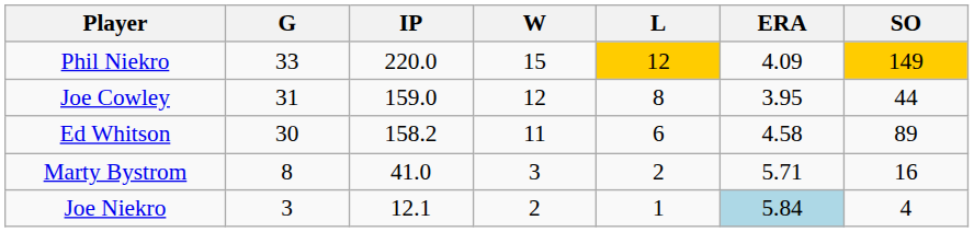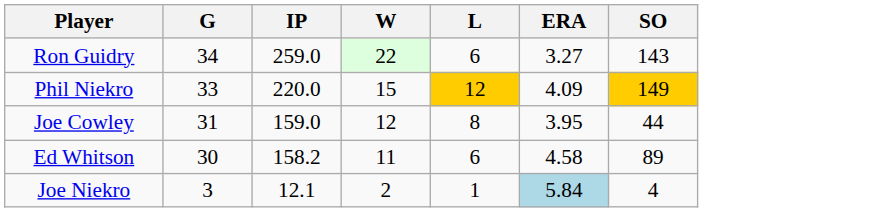 <table class="wikitable sortable">
 <tr>
 <th bgcolor="#DDDDFF" width="16%">Player</th>
 <th bgcolor="#DDDDFF" width="9%">G</th>
 <th bgcolor="#DDDDFF" width="9%">IP</th>
 <th bgcolor="#DDDDFF" width="9%">W</th>
 <th bgcolor="#DDDDFF" width="9%">L</th>
 <th bgcolor="#DDDDFF" width="9%">ERA</th>
 <th bgcolor="#DDDDFF" width="9%">SO</th>
+</tr>
+<tr align="center">
+<td><a href='#'>Ron Guidry</a></td>
+<td>34</td>
+<td>259.0</td>
+<td bgcolor="#DDFFDD">22</td>
+<td>6</td>
+<td>3.27</td>
+<td>143</td>
 </tr>
 <tr align="center">
 <td><a href='#'>Phil Niekro</a></td>
 <td>33</td>
 <td>220.0</td>
 <td>15</td>
 <td bgcolor="#fc0">12</td>
 <td>4.09</td>
 <td bgcolor="#fc0">149</td>
 </tr>
 <tr align="center">
 <td><a href='#'>Joe Cowley</a></td>
 <td>31</td>
 <td>159.0</td>
 <td>12</td>
 <td>8</td>
 <td>3.95</td>
 <td>44</td>
 </tr>
 <tr align="center">
 <td><a href='#'>Ed Whitson</a></td>
 <td>30</td>
 <td>158.2</td>
 <td>11</td>
 <td>6</td>
 <td>4.58</td>
 <td>89</td>
 </tr>
 <tr align="center">
-<td><a href='#'>Marty Bystrom</a></td>
-<td>8</td>
-<td>41.0</td>
-<td>3</td>
-<td>2</td>
-<td>5.71</td>
-<td>16</td>
-</tr>
-<tr align="center">
 <td><a href='#'>Joe Niekro</a></td>
 <td>3</td>
 <td>12.1</td>
 <td>2</td>
 <td>1</td>
 <td style="background: lightblue;">5.84</td>
 <td>4</td>
 </tr>
 </table>
